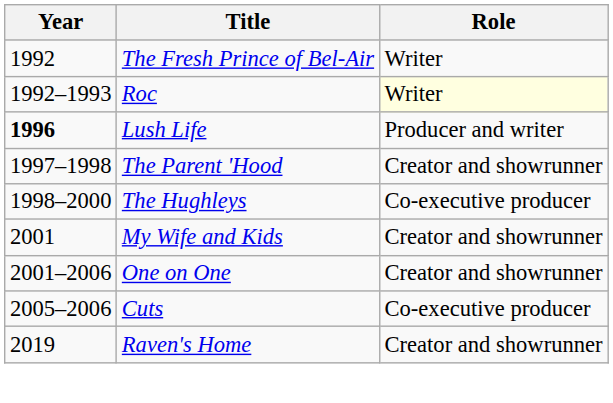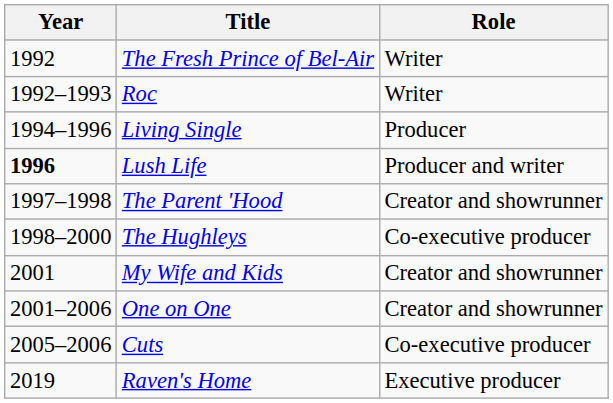 <table class="wikitable">
 <tr>
 <th>Year</th>
 <th>Title</th>
 <th>Role</th>
 </tr>
 <tr>
 <td>1992</td>
 <td><em><a href='#'>The Fresh Prince of Bel-Air</a></em></td>
 <td>Writer</td>
 </tr>
 <tr>
 <td>1992–1993</td>
 <td><em><a href='#'>Roc</a></em></td>
-<td style="background: lightyellow;">Writer<br></td>
+<td>Writer<br></td>
+</tr>
+<tr>
+<td>1994–1996</td>
+<td><em><a href='#'>Living Single</a></em></td>
+<td>Producer</td>
 </tr>
 <tr>
 <td><strong>1996</strong></td>
 <td><em><a href='#'>Lush Life</a></em></td>
 <td>Producer and writer</td>
 </tr>
 <tr>
 <td>1997–1998</td>
 <td><em><a href='#'>The Parent 'Hood</a></em></td>
 <td>Creator and showrunner</td>
 </tr>
 <tr>
 <td>1998–2000</td>
 <td><em><a href='#'>The Hughleys</a></em></td>
 <td>Co-executive producer</td>
 </tr>
 <tr>
 <td>2001</td>
 <td><em><a href='#'>My Wife and Kids</a></em></td>
 <td>Creator and showrunner</td>
 </tr>
 <tr>
 <td>2001–2006</td>
 <td><em><a href='#'>One on One</a></em></td>
 <td>Creator and showrunner</td>
 </tr>
 <tr>
 <td>2005–2006</td>
 <td><em><a href='#'>Cuts</a></em></td>
 <td>Co-executive producer</td>
 </tr>
 <tr>
 <td>2019</td>
 <td><em><a href='#'>Raven's Home</a></em></td>
-<td>Creator and showrunner</td>
+<td>Executive producer</td>
 </tr>
 </table>
